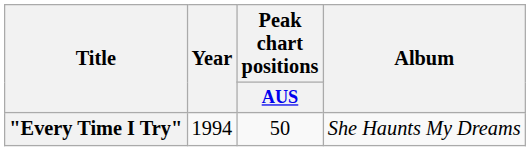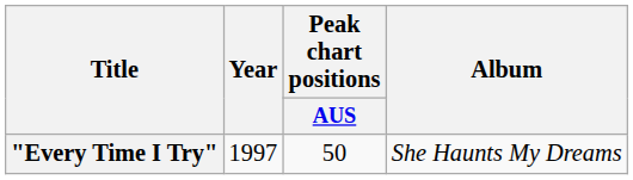 <table class="wikitable plainrowheaders" style="text-align:center;">
 <tr>
 <th scope="col" rowspan="2">Title</th>
 <th scope="col" rowspan="2">Year</th>
 <th scope="col" colspan="1">Peak chart positions</th>
 <th scope="col" rowspan="2">Album</th>
 </tr>
 <tr>
 <th scope="col" style="width:3em;font-size:90%;"><a href='#'>AUS</a><br></th>
 </tr>
 <tr>
 <th scope="row">"Every Time I Try"</th>
-<td>1994</td>
+<td>1997</td>
 <td>50</td>
 <td><em>She Haunts My Dreams</em></td>
 </tr>
 </table>
